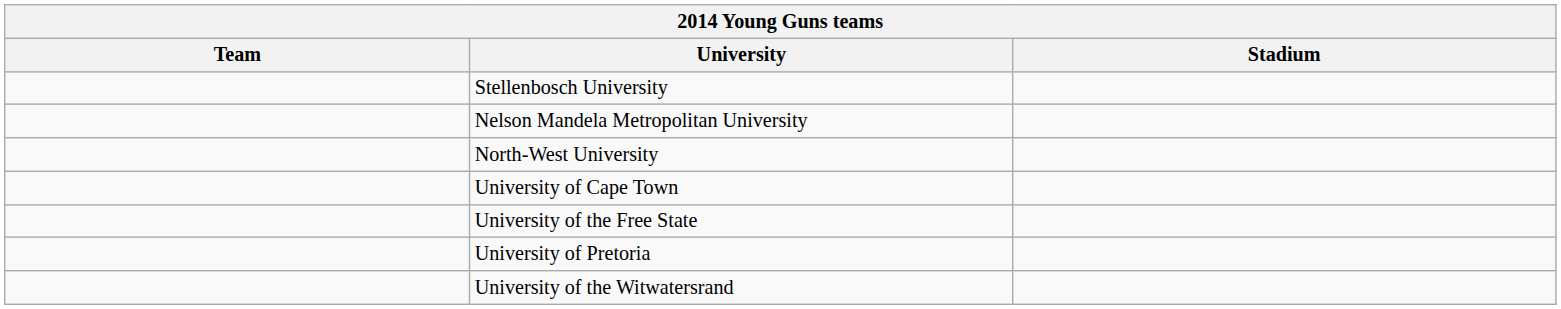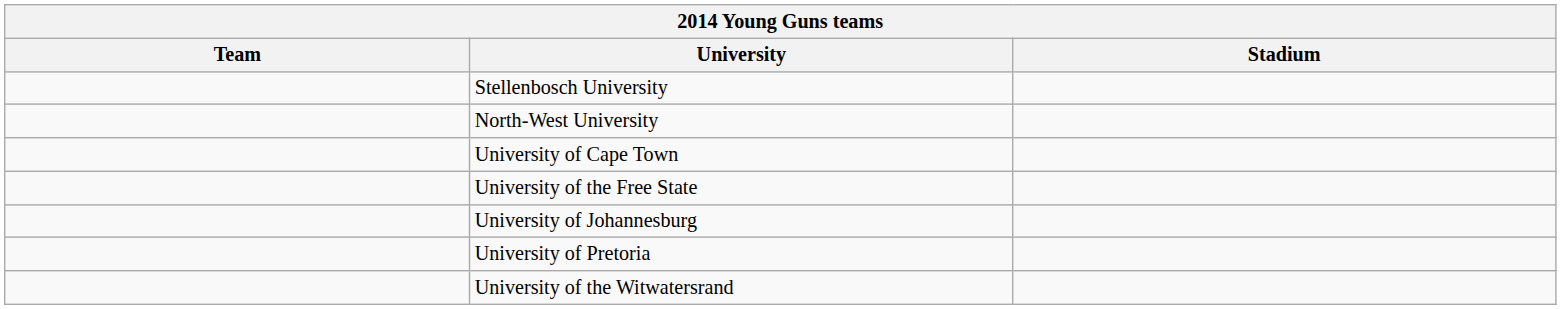 <table class="wikitable sortable" style="text-align:left; font-size:90%; width:70%">
 <tr>
 <th colspan=3>2014 Young Guns teams</th>
 </tr>
 <tr>
 <th style="width:30%;">Team</th>
 <th style="width:35%;">University</th>
 <th style="width:35%;">Stadium</th>
 </tr>
 <tr>
 <td></td>
 <td>Stellenbosch University</td>
-<td></td>
-</tr>
-<tr>
-<td></td>
-<td>Nelson Mandela Metropolitan University</td>
 <td></td>
 </tr>
 <tr>
 <td></td>
 <td>North-West University</td>
 <td></td>
 </tr>
 <tr>
 <td></td>
 <td>University of Cape Town</td>
 <td></td>
 </tr>
 <tr>
 <td></td>
 <td>University of the Free State</td>
 <td></td>
 </tr>
 <tr>
 <td></td>
+<td>University of Johannesburg</td>
+<td></td>
+</tr>
+<tr>
+<td></td>
 <td>University of Pretoria</td>
 <td></td>
 </tr>
 <tr>
 <td></td>
 <td>University of the Witwatersrand</td>
 <td></td>
 </tr>
 </table>
